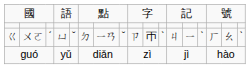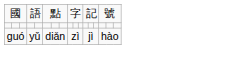 <table class=wikitable style="text-align:center">
 <tr>
 <td colspan=3>國</td>
 <td colspan=2>語</td>
 <td colspan=3>點</td>
 <td colspan=3>字</td>
 <td colspan=3>記</td>
 <td colspan=3>號</td>
 </tr>
 <tr>
 <td></td>
 <td></td>
 <td></td>
 <td></td>
 <td></td>
 <td></td>
 <td></td>
 <td></td>
 <td></td>
 <td></td>
 <td></td>
 <td></td>
 <td></td>
 <td></td>
 <td></td>
 <td></td>
 <td></td>
 </tr>
 <tr>
-<td>ㄍ</td>
-<td>ㄨㄛ</td>
-<td>ˊ</td>
-<td>ㄩ</td>
-<td>ˇ</td>
-<td>ㄉ</td>
-<td>ㄧㄢ</td>
-<td>ˇ</td>
-<td>ㄗ</td>
-<td>ㄭ</td>
-<td>ˋ</td>
-<td>ㄐ</td>
-<td>ㄧ</td>
-<td>ˋ</td>
-<td>ㄏ</td>
-<td>ㄠ</td>
-<td>ˋ</td>
-</tr>
-<tr>
 <td colspan=3>guó</td>
 <td colspan=2>yǔ</td>
 <td colspan=3>diǎn</td>
 <td colspan=3>zì</td>
 <td colspan=3>jì</td>
 <td colspan=3>hào</td>
 </tr>
 </table>
